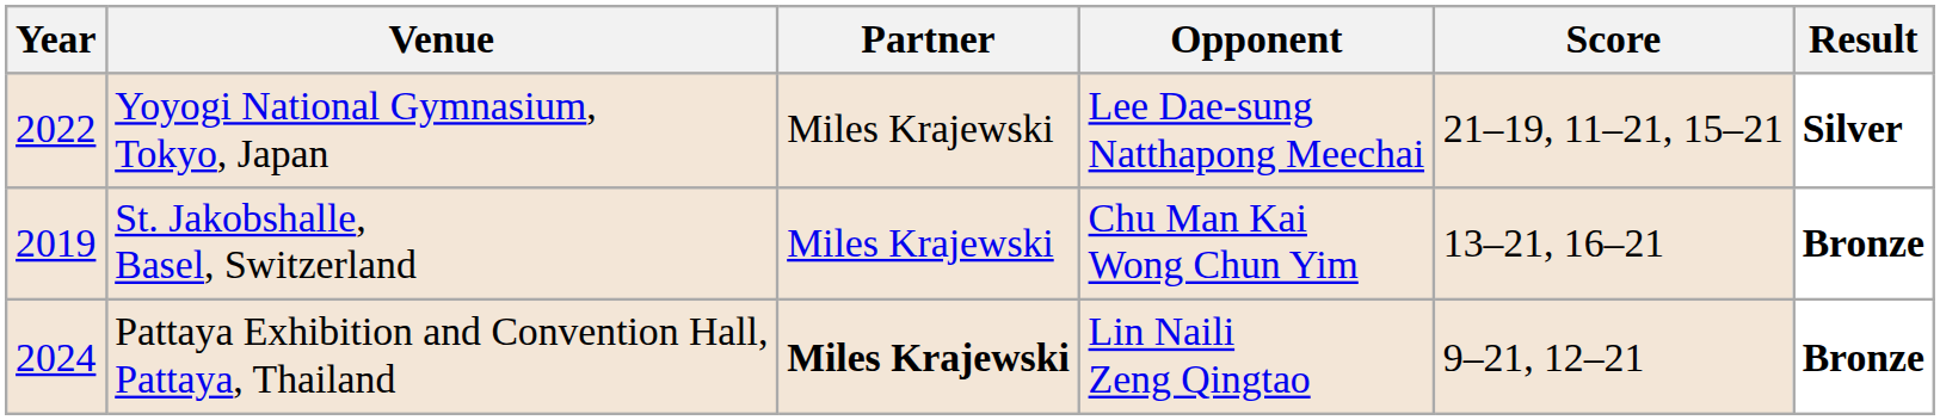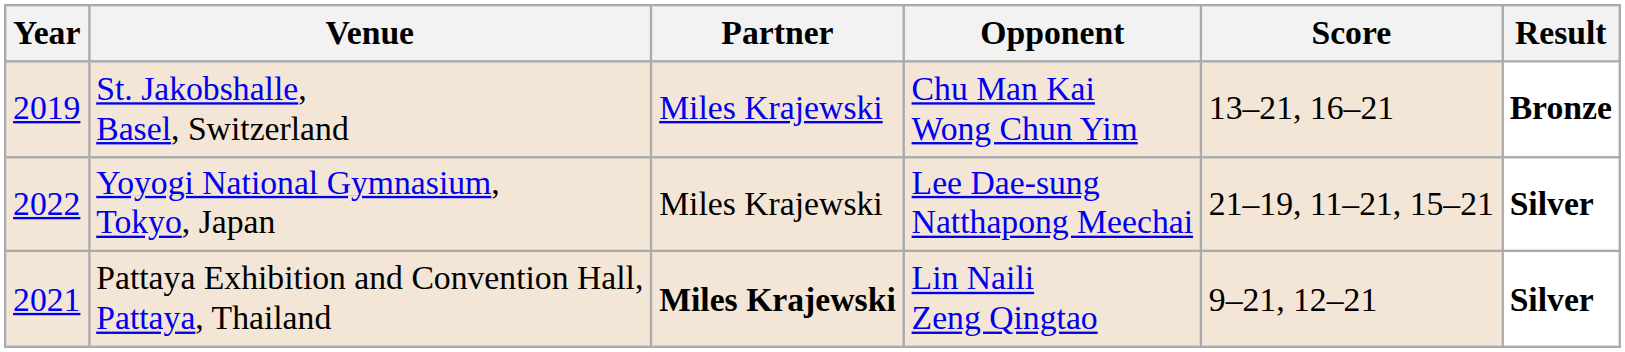 <table class="sortable wikitable" style="font-size: 90%;">
 <tr>
 <th>Year</th>
 <th>Venue</th>
 <th>Partner</th>
 <th>Opponent</th>
 <th>Score</th>
 <th>Result</th>
 </tr>
 <tr style="background:#F3E6D7">
+<td align="center"><a href='#'>2019</a></td>
+<td align="left"><a href='#'>St. Jakobshalle</a>,<br><a href='#'>Basel</a>, Switzerland</td>
+<td align="left"> <a href='#'>Miles Krajewski</a></td>
+<td align="left"> <a href='#'>Chu Man Kai</a><br> <a href='#'>Wong Chun Yim</a></td>
+<td align="left">13–21, 16–21</td>
+<td style="text-align:left; background:white"> <strong>Bronze</strong></td>
+</tr>
+<tr style="background:#F3E6D7">
 <td align="center"><a href='#'>2022</a></td>
 <td align="left"><a href='#'>Yoyogi National Gymnasium</a>,<br><a href='#'>Tokyo</a>, Japan</td>
 <td align="left"> Miles Krajewski</td>
 <td align="left"> <a href='#'>Lee Dae-sung</a><br> <a href='#'>Natthapong Meechai</a></td>
 <td align="left">21–19, 11–21, 15–21</td>
 <td style="text-align:left; background:white"> <strong>Silver</strong></td>
 </tr>
 <tr style="background:#F3E6D7">
-<td align="center"><a href='#'>2019</a></td>
-<td align="left"><a href='#'>St. Jakobshalle</a>,<br><a href='#'>Basel</a>, Switzerland</td>
-<td align="left"> <a href='#'>Miles Krajewski</a></td>
-<td align="left"> <a href='#'>Chu Man Kai</a><br> <a href='#'>Wong Chun Yim</a></td>
-<td align="left">13–21, 16–21</td>
-<td style="text-align:left; background:white"> <strong>Bronze</strong></td>
-</tr>
-<tr style="background:#F3E6D7">
-<td align="center"><a href='#'>2024</a></td>
+<td align="center"><a href='#'>2021</a></td>
 <td align="left">Pattaya Exhibition and Convention Hall,<br><a href='#'>Pattaya</a>, Thailand</td>
 <td align="left"><strong> Miles Krajewski</strong></td>
 <td align="left"> <a href='#'>Lin Naili</a><br> <a href='#'>Zeng Qingtao</a></td>
 <td align="left">9–21, 12–21</td>
-<td style="text-align:left; background:white"> <strong>Bronze</strong></td>
+<td style="text-align:left; background:white"> <strong>Silver</strong></td>
 </tr>
 </table>
